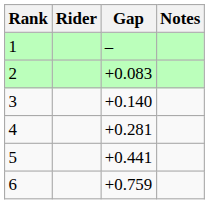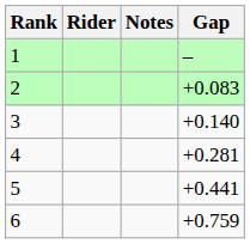 <table class="wikitable" style="font-size:95%" style="text-align:center; width:35em;">
 <tr>
 <th>Rank</th>
 <th>Rider</th>
+<th>Notes</th>
 <th>Gap</th>
-<th>Notes</th>
 </tr>
 <tr bgcolor=bbffbb>
 <td>1</td>
 <td align=left></td>
+<td></td>
 <td>–</td>
-<td></td>
 </tr>
 <tr bgcolor=bbffbb>
 <td>2</td>
 <td align=left></td>
+<td></td>
 <td>+0.083</td>
-<td></td>
 </tr>
 <tr>
 <td>3</td>
 <td align=left></td>
+<td></td>
 <td>+0.140</td>
-<td></td>
 </tr>
 <tr>
 <td>4</td>
 <td align=left></td>
+<td></td>
 <td>+0.281</td>
-<td></td>
 </tr>
 <tr>
 <td>5</td>
 <td align=left></td>
+<td></td>
 <td>+0.441</td>
-<td></td>
 </tr>
 <tr>
 <td>6</td>
 <td align=left></td>
+<td></td>
 <td>+0.759</td>
-<td></td>
 </tr>
 </table>
